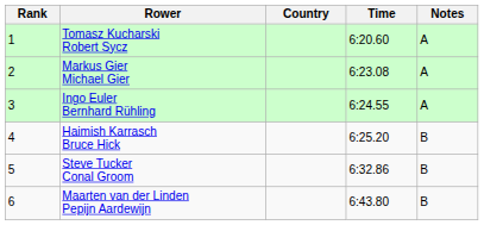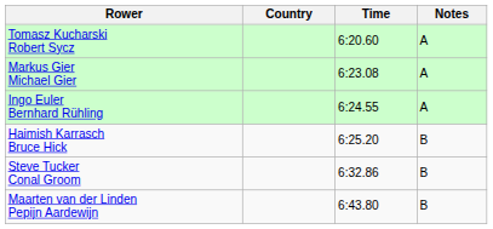 <table class="wikitable sortable" width=50%>
 <tr>
-<th>Rank</th>
 <th>Rower</th>
 <th>Country</th>
 <th>Time</th>
 <th>Notes</th>
 </tr>
 <tr bgcolor=ccffcc>
-<td>1</td>
 <td><a href='#'>Tomasz Kucharski</a> <br> <a href='#'>Robert Sycz</a></td>
 <td></td>
 <td>6:20.60</td>
 <td>A</td>
 </tr>
 <tr bgcolor=ccffcc>
-<td>2</td>
 <td><a href='#'>Markus Gier</a><br><a href='#'>Michael Gier</a></td>
 <td></td>
 <td>6:23.08</td>
 <td>A</td>
 </tr>
 <tr bgcolor=ccffcc>
-<td>3</td>
 <td><a href='#'>Ingo Euler</a> <br> <a href='#'>Bernhard Rühling</a></td>
 <td></td>
 <td>6:24.55</td>
 <td>A</td>
 </tr>
 <tr>
-<td>4</td>
 <td><a href='#'>Haimish Karrasch</a> <br> <a href='#'>Bruce Hick</a></td>
 <td></td>
 <td>6:25.20</td>
 <td>B</td>
 </tr>
 <tr>
-<td>5</td>
 <td><a href='#'>Steve Tucker</a> <br> <a href='#'>Conal Groom</a></td>
 <td></td>
 <td>6:32.86</td>
 <td>B</td>
 </tr>
 <tr>
-<td>6</td>
 <td><a href='#'>Maarten van der Linden</a> <br><a href='#'>Pepijn Aardewijn</a></td>
 <td></td>
 <td>6:43.80</td>
 <td>B</td>
 </tr>
 </table>
